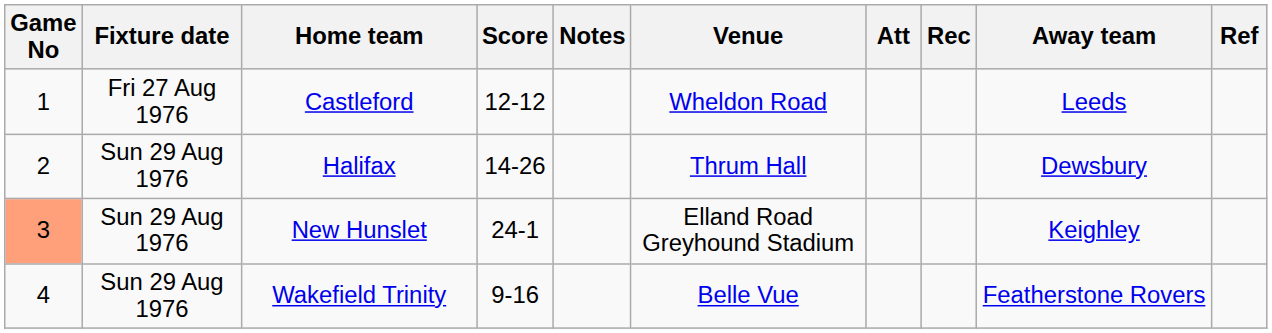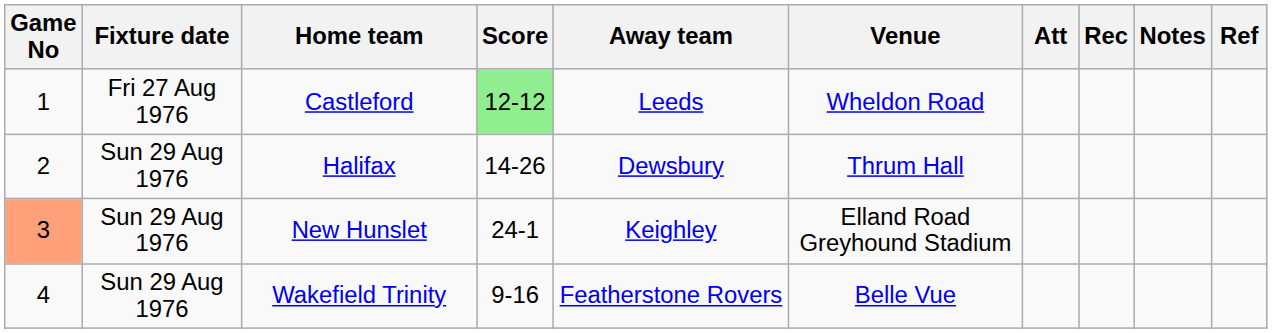 <table class="wikitable" style="text-align:center;">
 <tr>
 <th width=20 abbr="No">Game No</th>
 <th width=100 abbr="Date">Fixture date</th>
 <th width=150 abbr="Home team">Home team</th>
 <th width=20 abbr="Score">Score</th>
-<th width=20 abbr="Notes">Notes</th>
+<th width=150 abbr="Away team">Away team</th>
 <th width=150 abbr="Venue">Venue</th>
 <th width=30 abbr="Att">Att</th>
 <th width=30 abbr="Rec">Rec</th>
-<th width=150 abbr="Away team">Away team</th>
+<th width=20 abbr="Notes">Notes</th>
 <th width=30 abbr="Ref">Ref</th>
 </tr>
 <tr>
 <td>1</td>
 <td>Fri 27 Aug 1976</td>
 <td><a href='#'>Castleford</a></td>
-<td>12-12</td>
-<td></td>
+<td style="background: lightgreen;">12-12</td>
+<td><a href='#'>Leeds</a></td>
 <td><a href='#'>Wheldon Road</a></td>
 <td></td>
 <td></td>
-<td><a href='#'>Leeds</a></td>
+<td></td>
 <td></td>
 </tr>
 <tr>
 <td>2</td>
 <td>Sun 29 Aug 1976</td>
 <td><a href='#'>Halifax</a></td>
 <td>14-26</td>
-<td></td>
+<td><a href='#'>Dewsbury</a></td>
 <td><a href='#'>Thrum Hall</a></td>
 <td></td>
 <td></td>
-<td><a href='#'>Dewsbury</a></td>
+<td></td>
 <td></td>
 </tr>
 <tr>
 <td style="background: lightsalmon;">3</td>
 <td>Sun 29 Aug 1976</td>
 <td><a href='#'>New Hunslet</a></td>
 <td>24-1</td>
-<td></td>
+<td><a href='#'>Keighley</a></td>
 <td>Elland Road Greyhound Stadium</td>
 <td></td>
 <td></td>
-<td><a href='#'>Keighley</a></td>
+<td></td>
 <td></td>
 </tr>
 <tr>
 <td>4</td>
 <td>Sun 29 Aug 1976</td>
 <td><a href='#'>Wakefield Trinity</a></td>
 <td>9-16</td>
-<td></td>
+<td><a href='#'>Featherstone Rovers</a></td>
 <td><a href='#'>Belle Vue</a></td>
 <td></td>
 <td></td>
-<td><a href='#'>Featherstone Rovers</a></td>
+<td></td>
 <td></td>
 </tr>
 </table>
